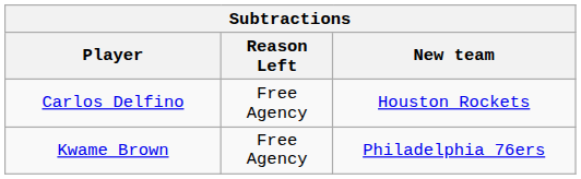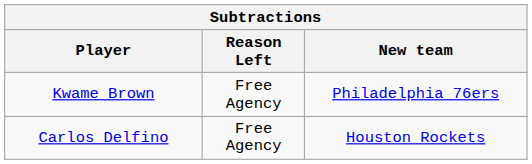 <table class="wikitable" style="text-align:center">
 <tr>
 <th colspan=3>Subtractions</th>
 </tr>
 <tr>
 <th style="width:160px">Player</th>
 <th style="width:80px">Reason Left</th>
 <th style="width:180px">New team</th>
 </tr>
 <tr>
+<td><a href='#'>Kwame Brown</a></td>
+<td>Free Agency</td>
+<td><a href='#'>Philadelphia 76ers</a></td>
+</tr>
+<tr>
 <td><a href='#'>Carlos Delfino</a></td>
 <td>Free Agency</td>
 <td><a href='#'>Houston Rockets</a></td>
 </tr>
-<tr>
-<td><a href='#'>Kwame Brown</a></td>
-<td>Free Agency</td>
-<td><a href='#'>Philadelphia 76ers</a></td>
-</tr>
 </table>
